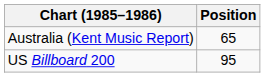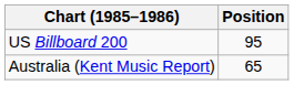 <table class="wikitable">
 <tr>
 <th>Chart (1985–1986)</th>
 <th>Position</th>
 </tr>
 <tr>
+<td>US <a href='#'><em>Billboard</em> 200</a></td>
+<td align="center">95</td>
+</tr>
+<tr>
 <td>Australia (<a href='#'>Kent Music Report</a>)</td>
 <td align="center">65</td>
 </tr>
-<tr>
-<td>US <a href='#'><em>Billboard</em> 200</a></td>
-<td align="center">95</td>
-</tr>
 </table>
